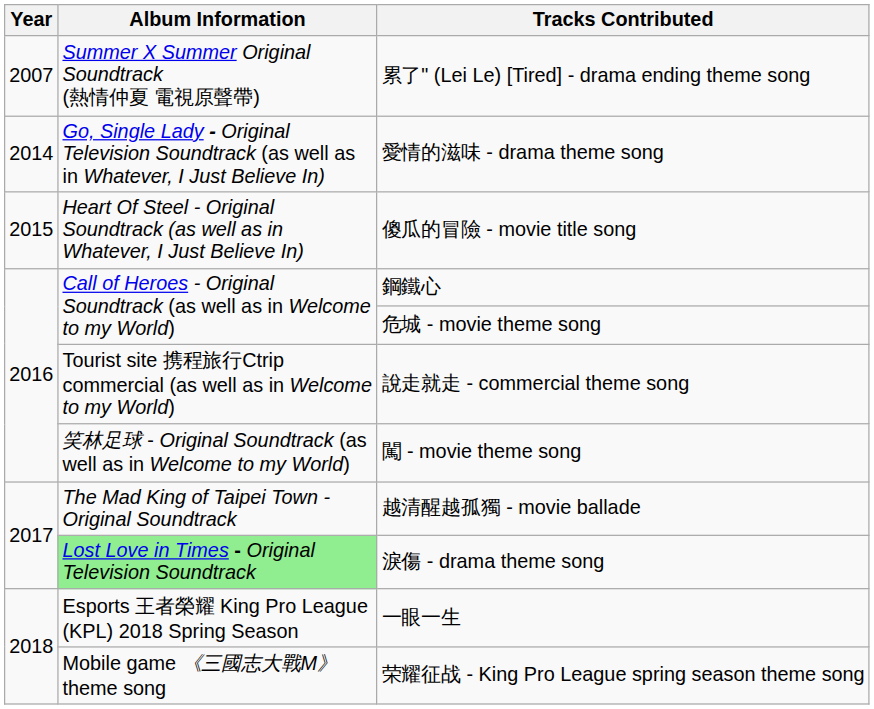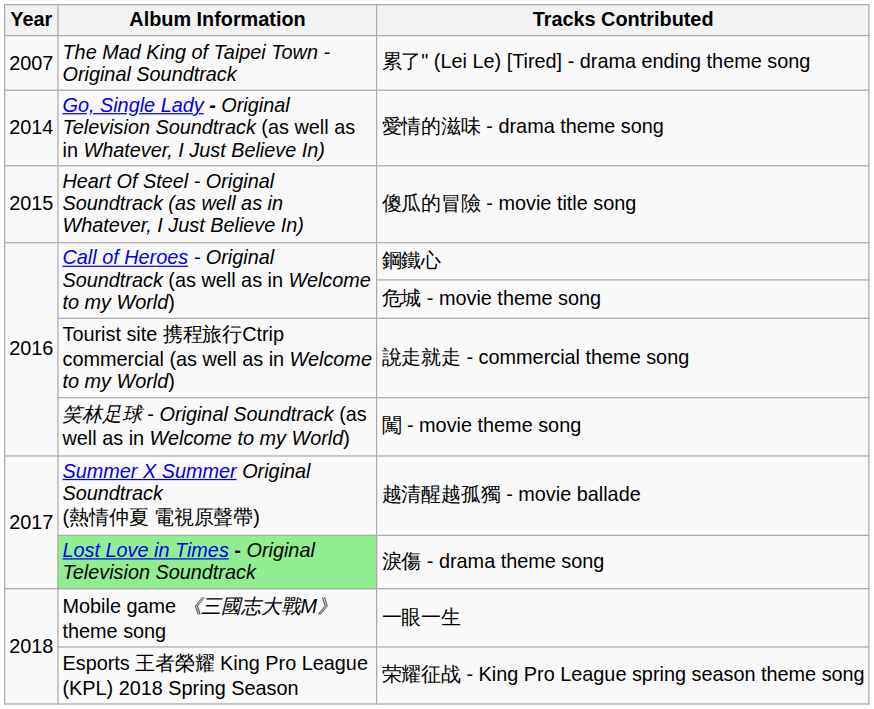 <table class="wikitable">
 <tr>
 <th>Year</th>
 <th width="250px">Album Information</th>
 <th>Tracks Contributed</th>
 </tr>
 <tr>
 <td>2007</td>
-<td><em><a href='#'>Summer X Summer</a> Original Soundtrack</em><br>(熱情仲夏 電視原聲帶)</td>
+<td><em>The Mad King of Taipei Town - Original Soundtrack</em></td>
 <td>累了" (Lei Le) [Tired] - drama ending theme song</td>
 </tr>
 <tr>
 <td>2014</td>
 <td><em><a href='#'>Go, Single Lady</a> <strong>-</strong> Original Television Soundtrack</em> (as well as in <em>Whatever, I Just Believe In)</em></td>
 <td>愛情的滋味 - drama theme song</td>
 </tr>
 <tr>
 <td>2015</td>
 <td><em>Heart Of Steel - Original Soundtrack (as well as in Whatever, I Just Believe In)</em></td>
 <td>傻瓜的冒險 - movie title song</td>
 </tr>
 <tr>
 <td rowspan="4">2016</td>
 <td rowspan="2"><em><a href='#'>Call of Heroes</a> - Original Soundtrack</em> (as well as in <em>Welcome to my World</em>)</td>
 <td>鋼鐵心</td>
 </tr>
 <tr>
 <td>危城 - movie theme song</td>
 </tr>
 <tr>
 <td>Tourist site 携程旅行Ctrip commercial (as well as in <em>Welcome to my World</em>)</td>
 <td>說走就走 - commercial theme song</td>
 </tr>
 <tr>
 <td><em>笑林足球</em> - <em>Original Soundtrack</em> (as well as in <em>Welcome to my World</em>)</td>
 <td>闖 - movie theme song</td>
 </tr>
 <tr>
 <td rowspan="2">2017</td>
-<td><em>The Mad King of Taipei Town - Original Soundtrack</em></td>
+<td><em><a href='#'>Summer X Summer</a> Original Soundtrack</em><br>(熱情仲夏 電視原聲帶)</td>
 <td>越清醒越孤獨 - movie ballade</td>
 </tr>
 <tr>
 <td style="background: lightgreen;"><em><a href='#'>Lost Love in Times</a></em> <strong>-</strong> <em>Original Television Soundtrack</em></td>
 <td>淚傷 - drama theme song</td>
 </tr>
 <tr>
 <td rowspan="2">2018</td>
-<td>Esports 王者榮耀 King Pro League (KPL) 2018 Spring Season</td>
+<td>Mobile game <em>《三國志大戰M》</em> theme song</td>
 <td>一眼一生</td>
 </tr>
 <tr>
-<td>Mobile game <em>《三國志大戰M》</em> theme song</td>
+<td>Esports 王者榮耀 King Pro League (KPL) 2018 Spring Season</td>
 <td>荣耀征战 - King Pro League spring season theme song</td>
 </tr>
 </table>
